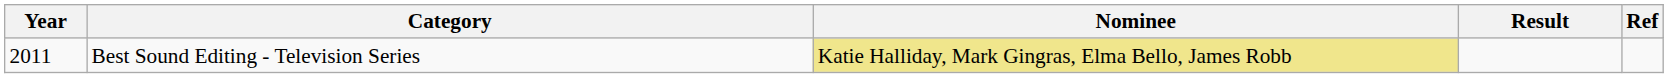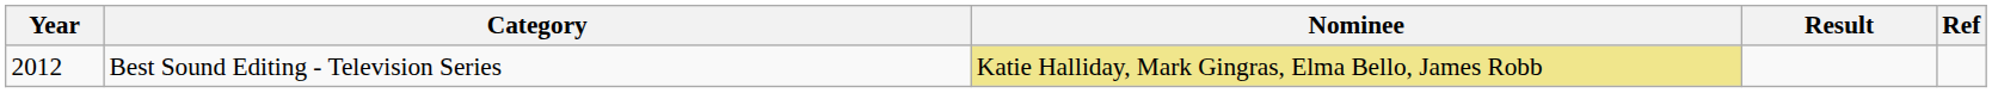 <table class="wikitable">
 <tr>
 <th width=5%>Year</th>
 <th width=45%>Category</th>
 <th width=40%>Nominee</th>
 <th width=10%>Result</th>
 <th width=5%>Ref</th>
 </tr>
 <tr>
-<td>2011</td>
+<td>2012</td>
 <td>Best Sound Editing - Television Series</td>
 <td style="background: khaki;">Katie Halliday, Mark Gingras, Elma Bello, James Robb</td>
 <td></td>
 <td></td>
 </tr>
 </table>
